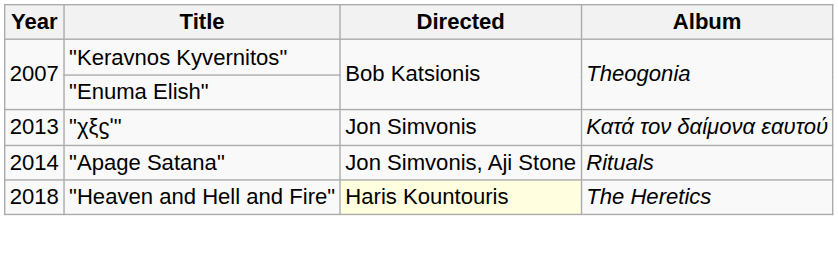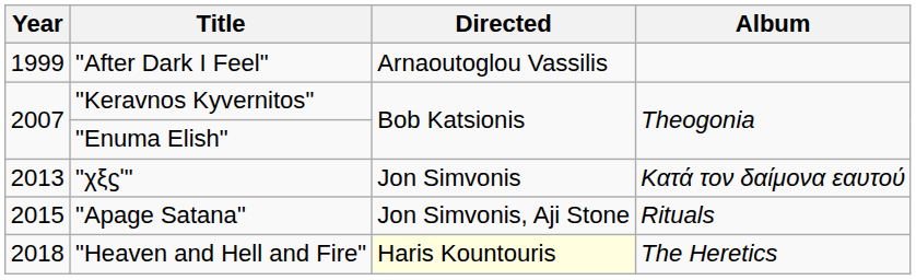 <table class="wikitable">
 <tr>
 <th>Year</th>
 <th>Title</th>
 <th>Directed</th>
 <th>Album</th>
+</tr>
+<tr>
+<td>1999</td>
+<td>"After Dark I Feel"</td>
+<td>Arnaoutoglou Vassilis</td>
+<td></td>
 </tr>
 <tr>
 <td rowspan=2>2007</td>
 <td>"Keravnos Kyvernitos"</td>
 <td rowspan=2>Bob Katsionis</td>
 <td rowspan=2><em>Theogonia</em></td>
 </tr>
 <tr>
 <td>"Enuma Elish"</td>
 </tr>
 <tr>
 <td>2013</td>
 <td>"χξϛʹ"</td>
 <td>Jon Simvonis</td>
 <td><em>Κατά τον δαίμονα εαυτού</em></td>
 </tr>
 <tr>
-<td>2014</td>
+<td>2015</td>
 <td>"Apage Satana"</td>
 <td>Jon Simvonis, Aji Stone</td>
 <td><em>Rituals</em></td>
 </tr>
 <tr>
 <td>2018</td>
 <td>"Heaven and Hell and Fire"</td>
 <td style="background: lightyellow;">Haris Kountouris</td>
 <td><em>The Heretics</em></td>
 </tr>
 </table>
